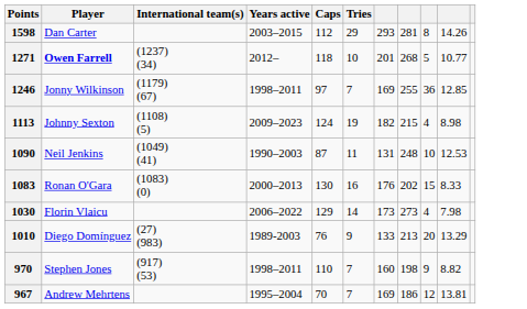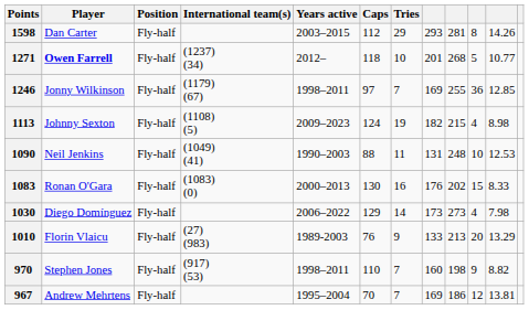 <table class="wikitable sortable">
 <tr align="left">
 <th>Points</th>
 <th>Player</th>
+<th>Position</th>
 <th>International team(s)</th>
 <th>Years active</th>
 <th>Caps</th>
 <th>Tries</th>
 <th></th>
 <th></th>
 <th></th>
 <th></th>
 <th></th>
 </tr>
 <tr>
 <th>1598</th>
 <td><a href='#'>Dan Carter</a></td>
+<td>Fly-half</td>
 <td></td>
 <td>2003–2015</td>
 <td>112</td>
 <td>29</td>
 <td>293</td>
 <td>281</td>
 <td>8</td>
 <td>14.26</td>
 <td></td>
 </tr>
 <tr>
 <th>1271</th>
 <td><strong><a href='#'>Owen Farrell</a></strong></td>
+<td>Fly-half</td>
 <td> (1237)<br> (34)</td>
 <td>2012–</td>
 <td>118</td>
 <td>10</td>
 <td>201</td>
 <td>268</td>
 <td>5</td>
 <td>10.77</td>
 <td></td>
 </tr>
 <tr>
 <th>1246</th>
 <td><a href='#'>Jonny Wilkinson</a></td>
+<td>Fly-half</td>
 <td> (1179)<br> (67)</td>
 <td>1998–2011</td>
 <td>97</td>
 <td>7</td>
 <td>169</td>
 <td>255</td>
 <td>36</td>
 <td>12.85</td>
 <td></td>
 </tr>
 <tr>
 <th>1113</th>
 <td><a href='#'>Johnny Sexton</a></td>
+<td>Fly-half</td>
 <td> (1108)<br> (5)</td>
 <td>2009–2023</td>
 <td>124</td>
 <td>19</td>
 <td>182</td>
 <td>215</td>
 <td>4</td>
 <td>8.98</td>
 <td></td>
 </tr>
 <tr>
 <th>1090</th>
 <td><a href='#'>Neil Jenkins</a></td>
+<td>Fly-half</td>
 <td> (1049)<br> (41)</td>
 <td>1990–2003</td>
-<td>87</td>
+<td>88</td>
 <td>11</td>
 <td>131</td>
 <td>248</td>
 <td>10</td>
 <td>12.53</td>
 <td></td>
 </tr>
 <tr>
 <th>1083</th>
 <td><a href='#'>Ronan O'Gara</a></td>
+<td>Fly-half</td>
 <td> (1083)<br> (0)</td>
 <td>2000–2013</td>
 <td>130</td>
 <td>16</td>
 <td>176</td>
 <td>202</td>
 <td>15</td>
 <td>8.33</td>
 <td></td>
 </tr>
 <tr>
 <th>1030</th>
-<td><a href='#'>Florin Vlaicu</a></td>
+<td><a href='#'>Diego Domínguez</a></td>
+<td>Fly-half</td>
 <td></td>
 <td>2006–2022</td>
 <td>129</td>
 <td>14</td>
 <td>173</td>
 <td>273</td>
 <td>4</td>
 <td>7.98</td>
 <td></td>
 </tr>
 <tr>
 <th>1010</th>
-<td><a href='#'>Diego Domínguez</a></td>
+<td><a href='#'>Florin Vlaicu</a></td>
+<td>Fly-half</td>
 <td> (27)<br>  (983)</td>
 <td>1989-2003</td>
 <td>76</td>
 <td>9</td>
 <td>133</td>
 <td>213</td>
 <td>20</td>
 <td>13.29</td>
 <td></td>
 </tr>
 <tr>
 <th>970</th>
 <td><a href='#'>Stephen Jones</a></td>
+<td>Fly-half</td>
 <td> (917)<br> (53)</td>
 <td>1998–2011</td>
 <td>110</td>
 <td>7</td>
 <td>160</td>
 <td>198</td>
 <td>9</td>
 <td>8.82</td>
 <td></td>
 </tr>
 <tr>
 <th>967</th>
 <td><a href='#'>Andrew Mehrtens</a></td>
+<td>Fly-half</td>
 <td></td>
 <td>1995–2004</td>
 <td>70</td>
 <td>7</td>
 <td>169</td>
 <td>186</td>
 <td>12</td>
 <td>13.81</td>
 <td></td>
 </tr>
 </table>
